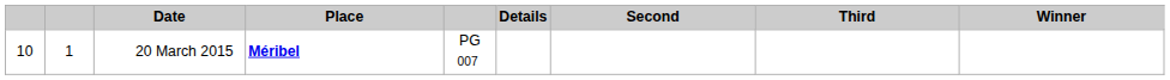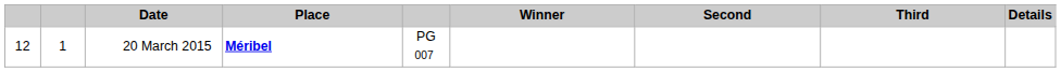 <table class="wikitable plainrowheaders" style="background:#fff; font-size:86%; line-height:16px; border:grey solid 1px; border-collapse:collapse;">
 <tr style="background:#ccc; text-align:center;">
 <td align="center" width="30"></td>
 <td align="center" width="40"></td>
 <td align="center" width="135"><strong>Date</strong></td>
 <td align="center" width="180"><strong>Place</strong></td>
 <td align="center" width="42"></td>
-<td align="center" width="10"><strong>Details</strong></td>
+<td align="center" width="185"><strong>Winner</strong></td>
 <td align="center" width="185"><strong>Second</strong></td>
 <td align="center" width="185"><strong>Third</strong></td>
-<td align="center" width="185"><strong>Winner</strong></td>
+<td align="center" width="10"><strong>Details</strong></td>
 </tr>
 <tr>
-<td align=center>10</td>
+<td align=center>12</td>
 <td align=center>1</td>
 <td align=right>20 March 2015  </td>
 <td><strong> <a href='#'>Méribel</a></strong></td>
 <td align=center>PG <sub>007</sub> </td>
-<td></td>
 <td style="vertical-align: top;"></td>
 <td style="vertical-align: top;"></td>
 <td style="vertical-align: top;"></td>
+<td></td>
 </tr>
 </table>
